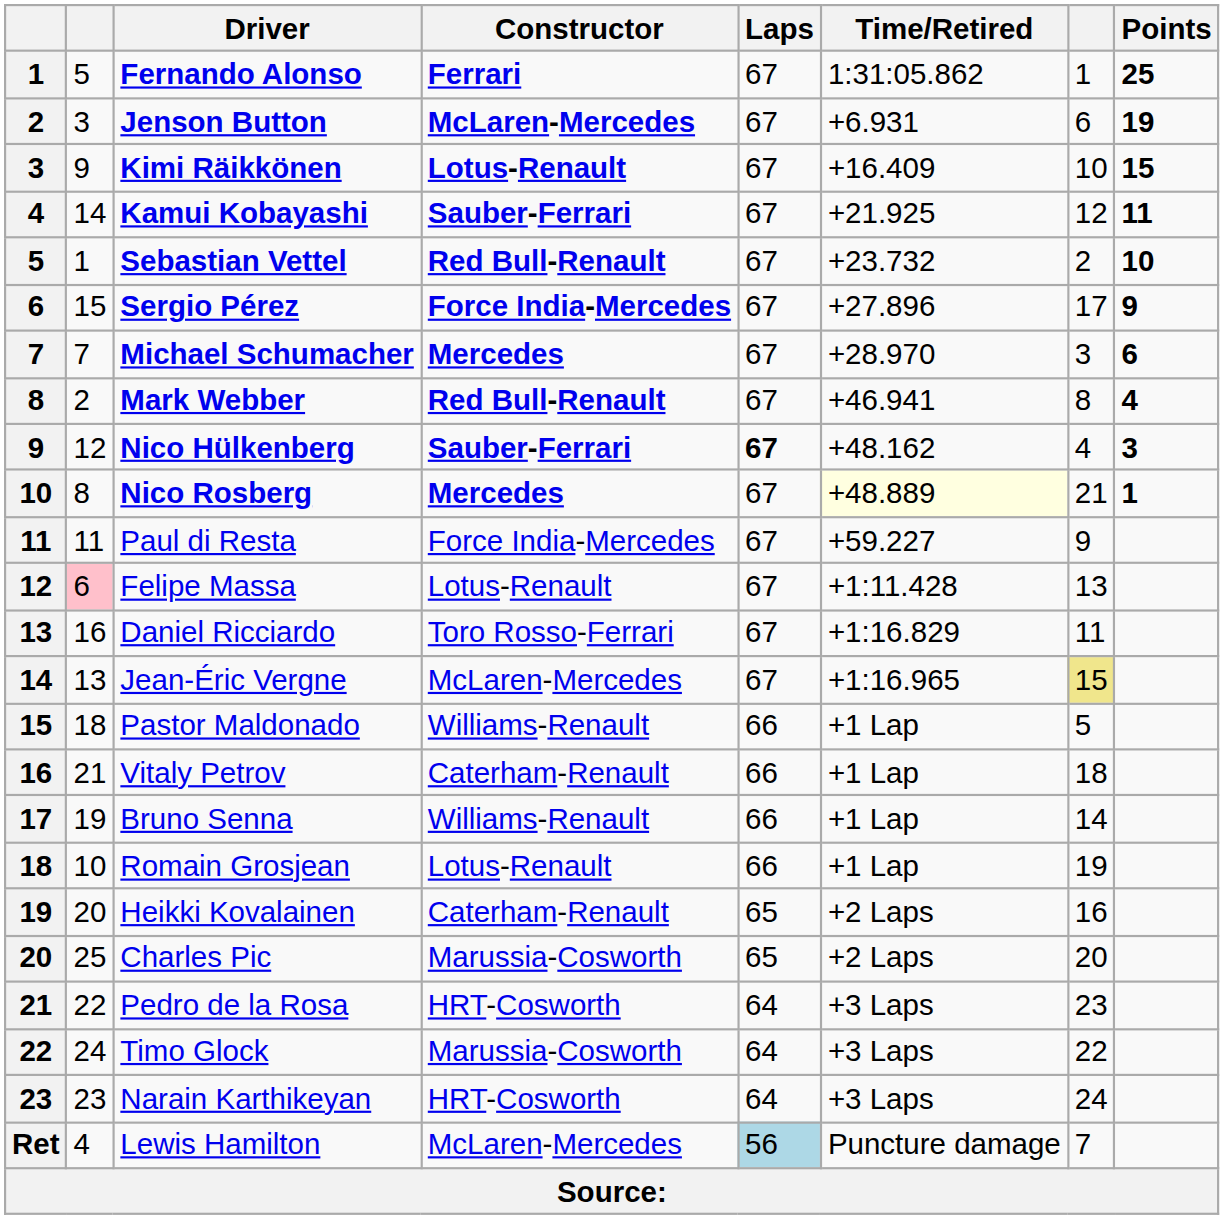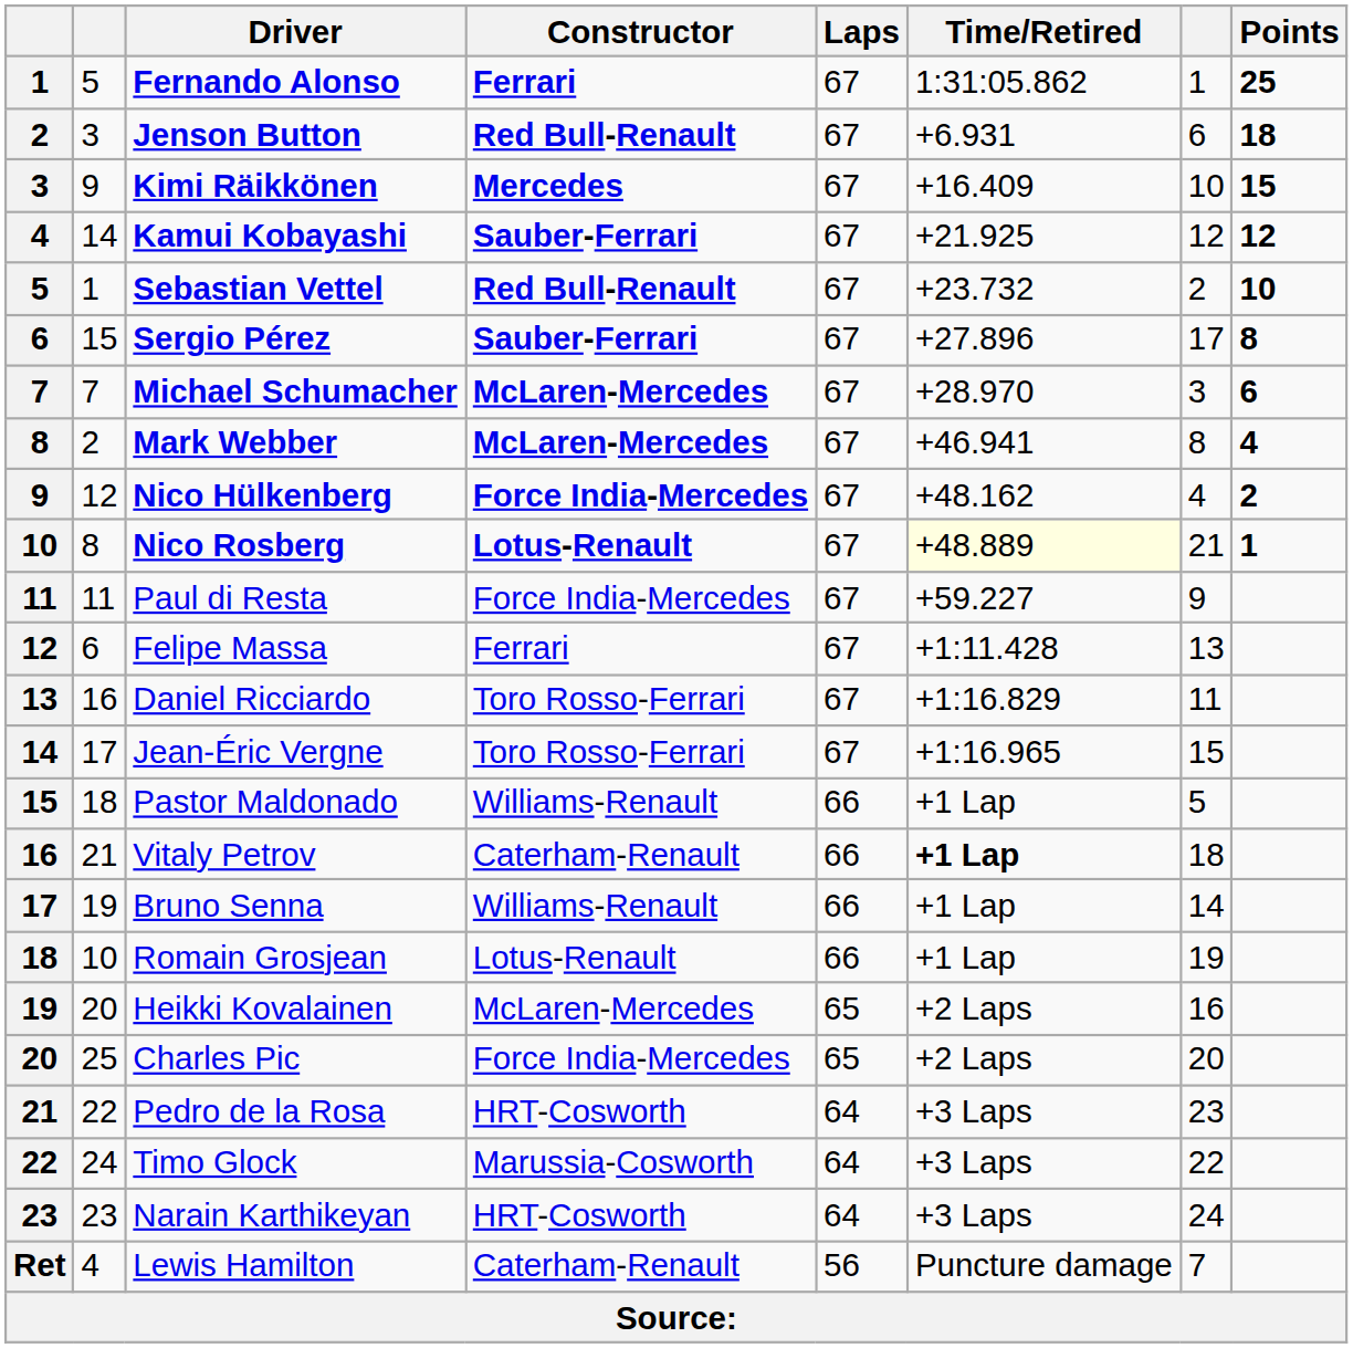 <table class="wikitable" style="font-size: 85%">
 <tr>
 <th></th>
 <th></th>
 <th>Driver</th>
 <th>Constructor</th>
 <th>Laps</th>
 <th>Time/Retired</th>
 <th></th>
 <th>Points</th>
 </tr>
 <tr>
 <th>1</th>
 <td>5</td>
 <td><strong> <a href='#'>Fernando Alonso</a></strong></td>
 <td><strong><a href='#'>Ferrari</a></strong></td>
 <td>67</td>
 <td>1:31:05.862</td>
 <td>1</td>
 <td><strong>25</strong></td>
 </tr>
 <tr>
 <th>2</th>
 <td>3</td>
 <td><strong> <a href='#'>Jenson Button</a></strong></td>
-<td><strong><a href='#'>McLaren</a>-<a href='#'>Mercedes</a></strong></td>
+<td><strong><a href='#'>Red Bull</a>-<a href='#'>Renault</a></strong></td>
 <td>67</td>
 <td>+6.931</td>
 <td>6</td>
-<td><strong>19</strong></td>
+<td><strong>18</strong></td>
 </tr>
 <tr>
 <th>3</th>
 <td>9</td>
 <td><strong> <a href='#'>Kimi Räikkönen</a></strong></td>
-<td><strong><a href='#'>Lotus</a>-<a href='#'>Renault</a></strong></td>
+<td><strong><a href='#'>Mercedes</a></strong></td>
 <td>67</td>
 <td>+16.409</td>
 <td>10</td>
 <td><strong>15</strong></td>
 </tr>
 <tr>
 <th>4</th>
 <td>14</td>
 <td><strong> <a href='#'>Kamui Kobayashi</a></strong></td>
 <td><strong><a href='#'>Sauber</a>-<a href='#'>Ferrari</a></strong></td>
 <td>67</td>
 <td>+21.925</td>
 <td>12</td>
-<td><strong>11</strong></td>
+<td><strong>12</strong></td>
 </tr>
 <tr>
 <th>5</th>
 <td>1</td>
 <td><strong> <a href='#'>Sebastian Vettel</a></strong></td>
 <td><strong><a href='#'>Red Bull</a>-<a href='#'>Renault</a></strong></td>
 <td>67</td>
 <td>+23.732</td>
 <td>2</td>
 <td><strong>10</strong></td>
 </tr>
 <tr>
 <th>6</th>
 <td>15</td>
 <td><strong> <a href='#'>Sergio Pérez</a></strong></td>
-<td><strong><a href='#'>Force India</a>-<a href='#'>Mercedes</a></strong></td>
+<td><strong><a href='#'>Sauber</a>-<a href='#'>Ferrari</a></strong></td>
 <td>67</td>
 <td>+27.896</td>
 <td>17</td>
-<td><strong>9</strong></td>
+<td><strong>8</strong></td>
 </tr>
 <tr>
 <th>7</th>
 <td>7</td>
 <td><strong> <a href='#'>Michael Schumacher</a></strong></td>
-<td><strong><a href='#'>Mercedes</a></strong></td>
+<td><strong><a href='#'>McLaren</a>-<a href='#'>Mercedes</a></strong></td>
 <td>67</td>
 <td>+28.970</td>
 <td>3</td>
 <td><strong>6</strong></td>
 </tr>
 <tr>
 <th>8</th>
 <td>2</td>
 <td><strong> <a href='#'>Mark Webber</a></strong></td>
-<td><strong><a href='#'>Red Bull</a>-<a href='#'>Renault</a></strong></td>
+<td><strong><a href='#'>McLaren</a>-<a href='#'>Mercedes</a></strong></td>
 <td>67</td>
 <td>+46.941</td>
 <td>8</td>
 <td><strong>4</strong></td>
 </tr>
 <tr>
 <th>9</th>
 <td>12</td>
 <td><strong> <a href='#'>Nico Hülkenberg</a></strong></td>
-<td><strong><a href='#'>Sauber</a>-<a href='#'>Ferrari</a></strong></td>
-<td><strong>67</strong></td>
+<td><strong><a href='#'>Force India</a>-<a href='#'>Mercedes</a></strong></td>
+<td>67</td>
 <td>+48.162</td>
 <td>4</td>
-<td><strong>3</strong></td>
+<td><strong>2</strong></td>
 </tr>
 <tr>
 <th>10</th>
 <td>8</td>
 <td><strong> <a href='#'>Nico Rosberg</a></strong></td>
-<td><strong><a href='#'>Mercedes</a></strong></td>
+<td><strong><a href='#'>Lotus</a>-<a href='#'>Renault</a></strong></td>
 <td>67</td>
 <td style="background: lightyellow;">+48.889</td>
 <td>21</td>
 <td><strong>1</strong></td>
 </tr>
 <tr>
 <th>11</th>
 <td>11</td>
 <td> <a href='#'>Paul di Resta</a></td>
 <td><a href='#'>Force India</a>-<a href='#'>Mercedes</a></td>
 <td>67</td>
 <td>+59.227</td>
 <td>9</td>
 <td></td>
 </tr>
 <tr>
 <th>12</th>
-<td style="background: pink;">6</td>
+<td>6</td>
 <td> <a href='#'>Felipe Massa</a></td>
-<td><a href='#'>Lotus</a>-<a href='#'>Renault</a></td>
+<td><a href='#'>Ferrari</a></td>
 <td>67</td>
 <td>+1:11.428</td>
 <td>13</td>
 <td></td>
 </tr>
 <tr>
 <th>13</th>
 <td>16</td>
 <td> <a href='#'>Daniel Ricciardo</a></td>
 <td><a href='#'>Toro Rosso</a>-<a href='#'>Ferrari</a></td>
 <td>67</td>
 <td>+1:16.829</td>
 <td>11</td>
 <td></td>
 </tr>
 <tr>
 <th>14</th>
-<td>13</td>
+<td>17</td>
 <td> <a href='#'>Jean-Éric Vergne</a></td>
-<td><a href='#'>McLaren</a>-<a href='#'>Mercedes</a></td>
+<td><a href='#'>Toro Rosso</a>-<a href='#'>Ferrari</a></td>
 <td>67</td>
 <td>+1:16.965</td>
-<td style="background: khaki;">15</td>
+<td>15</td>
 <td></td>
 </tr>
 <tr>
 <th>15</th>
 <td>18</td>
 <td> <a href='#'>Pastor Maldonado</a></td>
 <td><a href='#'>Williams</a>-<a href='#'>Renault</a></td>
 <td>66</td>
 <td>+1 Lap</td>
 <td>5</td>
 <td></td>
 </tr>
 <tr>
 <th>16</th>
 <td>21</td>
 <td> <a href='#'>Vitaly Petrov</a></td>
 <td><a href='#'>Caterham</a>-<a href='#'>Renault</a></td>
 <td>66</td>
-<td>+1 Lap</td>
+<td><strong>+1 Lap</strong></td>
 <td>18</td>
 <td></td>
 </tr>
 <tr>
 <th>17</th>
 <td>19</td>
 <td> <a href='#'>Bruno Senna</a></td>
 <td><a href='#'>Williams</a>-<a href='#'>Renault</a></td>
 <td>66</td>
 <td>+1 Lap</td>
 <td>14</td>
 <td></td>
 </tr>
 <tr>
 <th>18</th>
 <td>10</td>
 <td> <a href='#'>Romain Grosjean</a></td>
 <td><a href='#'>Lotus</a>-<a href='#'>Renault</a></td>
 <td>66</td>
 <td>+1 Lap</td>
 <td>19</td>
 <td></td>
 </tr>
 <tr>
 <th>19</th>
 <td>20</td>
 <td> <a href='#'>Heikki Kovalainen</a></td>
-<td><a href='#'>Caterham</a>-<a href='#'>Renault</a></td>
+<td><a href='#'>McLaren</a>-<a href='#'>Mercedes</a></td>
 <td>65</td>
 <td>+2 Laps</td>
 <td>16</td>
 <td></td>
 </tr>
 <tr>
 <th>20</th>
 <td>25</td>
 <td> <a href='#'>Charles Pic</a></td>
-<td><a href='#'>Marussia</a>-<a href='#'>Cosworth</a></td>
+<td><a href='#'>Force India</a>-<a href='#'>Mercedes</a></td>
 <td>65</td>
 <td>+2 Laps</td>
 <td>20</td>
 <td></td>
 </tr>
 <tr>
 <th>21</th>
 <td>22</td>
 <td> <a href='#'>Pedro de la Rosa</a></td>
 <td><a href='#'>HRT</a>-<a href='#'>Cosworth</a></td>
 <td>64</td>
 <td>+3 Laps</td>
 <td>23</td>
 <td></td>
 </tr>
 <tr>
 <th>22</th>
 <td>24</td>
 <td> <a href='#'>Timo Glock</a></td>
 <td><a href='#'>Marussia</a>-<a href='#'>Cosworth</a></td>
 <td>64</td>
 <td>+3 Laps</td>
 <td>22</td>
 <td></td>
 </tr>
 <tr>
 <th>23</th>
 <td>23</td>
 <td> <a href='#'>Narain Karthikeyan</a></td>
 <td><a href='#'>HRT</a>-<a href='#'>Cosworth</a></td>
 <td>64</td>
 <td>+3 Laps</td>
 <td>24</td>
 <td></td>
 </tr>
 <tr>
 <th>Ret</th>
 <td>4</td>
 <td> <a href='#'>Lewis Hamilton</a></td>
-<td><a href='#'>McLaren</a>-<a href='#'>Mercedes</a></td>
-<td style="background: lightblue;">56</td>
+<td><a href='#'>Caterham</a>-<a href='#'>Renault</a></td>
+<td>56</td>
 <td>Puncture damage</td>
 <td>7</td>
 <td></td>
 </tr>
 <tr>
 <th colspan=8>Source:</th>
 </tr>
 </table>
